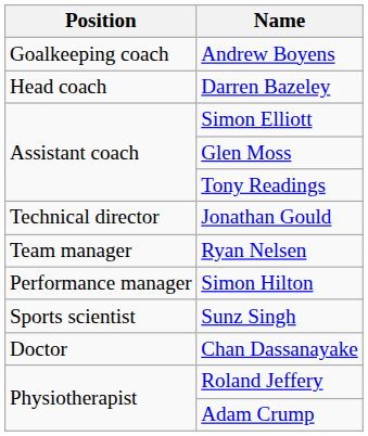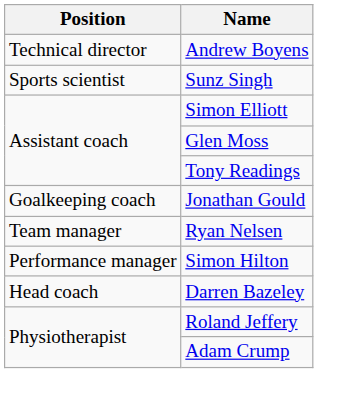 <table class="wikitable">
 <tr>
 <th>Position</th>
 <th>Name</th>
 </tr>
 <tr>
-<td>Goalkeeping coach</td>
+<td>Technical director</td>
 <td> <a href='#'>Andrew Boyens</a></td>
 </tr>
 <tr>
-<td>Head coach</td>
-<td> <a href='#'>Darren Bazeley</a></td>
+<td>Sports scientist</td>
+<td> <a href='#'>Sunz Singh</a></td>
 </tr>
 <tr>
 <td rowspan=3>Assistant coach</td>
 <td> <a href='#'>Simon Elliott</a></td>
 </tr>
 <tr>
 <td> <a href='#'>Glen Moss</a></td>
 </tr>
 <tr>
 <td> <a href='#'>Tony Readings</a></td>
 </tr>
 <tr>
-<td>Technical director</td>
+<td>Goalkeeping coach</td>
 <td> <a href='#'>Jonathan Gould</a></td>
 </tr>
 <tr>
 <td>Team manager</td>
 <td> <a href='#'>Ryan Nelsen</a></td>
 </tr>
 <tr>
 <td>Performance manager</td>
 <td> <a href='#'>Simon Hilton</a></td>
 </tr>
 <tr>
-<td>Sports scientist</td>
-<td> <a href='#'>Sunz Singh</a></td>
-</tr>
-<tr>
-<td>Doctor</td>
-<td> <a href='#'>Chan Dassanayake</a></td>
+<td>Head coach</td>
+<td> <a href='#'>Darren Bazeley</a></td>
 </tr>
 <tr>
 <td rowspan=2>Physiotherapist</td>
 <td> <a href='#'>Roland Jeffery</a></td>
 </tr>
 <tr>
 <td> <a href='#'>Adam Crump</a></td>
 </tr>
 </table>
